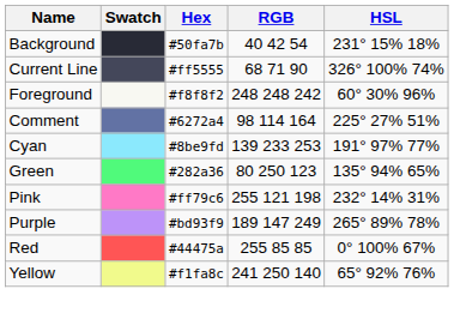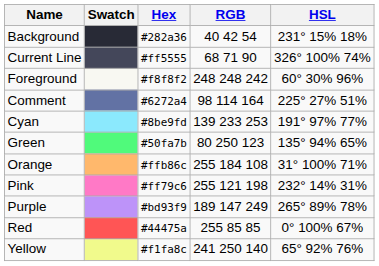 <table class="wikitable mw-datatable">
 <tr>
 <th>Name</th>
 <th>Swatch</th>
 <th><a href='#'>Hex</a></th>
 <th><a href='#'>RGB</a></th>
 <th><a href='#'>HSL</a></th>
 </tr>
 <tr>
 <td>Background</td>
 <td style="background:#282a36"></td>
-<td><samp>#50fa7b</samp></td>
+<td><samp>#282a36</samp></td>
 <td align="center">40 42 54</td>
 <td align="center">231° 15% 18%</td>
 </tr>
 <tr>
 <td>Current Line</td>
 <td style="background:#44475a"></td>
 <td><samp>#ff5555</samp></td>
 <td align="center">68 71 90</td>
 <td align="center">326° 100% 74%</td>
 </tr>
 <tr>
 <td>Foreground</td>
 <td style="background:#f8f8f2"></td>
 <td><samp>#f8f8f2</samp></td>
 <td align="center">248 248 242</td>
 <td align="center">60° 30% 96%</td>
 </tr>
 <tr>
 <td>Comment</td>
 <td style="background:#6272a4"></td>
 <td><samp>#6272a4</samp></td>
 <td align="center">98 114 164</td>
 <td align="center">225° 27% 51%</td>
 </tr>
 <tr>
 <td>Cyan</td>
 <td style="background:#8be9fd"></td>
 <td><samp>#8be9fd</samp></td>
 <td align="center">139 233 253</td>
 <td align="center">191° 97% 77%</td>
 </tr>
 <tr>
 <td>Green</td>
 <td style="background:#50fa7b"></td>
-<td><samp>#282a36</samp></td>
+<td><samp>#50fa7b</samp></td>
 <td align="center">80 250 123</td>
 <td align="center">135° 94% 65%</td>
+</tr>
+<tr>
+<td>Orange</td>
+<td style="background:#ffb86c"></td>
+<td><samp>#ffb86c</samp></td>
+<td align="center">255 184 108</td>
+<td align="center">31° 100% 71%</td>
 </tr>
 <tr>
 <td>Pink</td>
 <td style="background:#ff79c6"></td>
 <td><samp>#ff79c6</samp></td>
 <td align="center">255 121 198</td>
 <td align="center">232° 14% 31%</td>
 </tr>
 <tr>
 <td>Purple</td>
 <td style="background:#bd93f9"></td>
 <td><samp>#bd93f9</samp></td>
 <td align="center">189 147 249</td>
 <td align="center">265° 89% 78%</td>
 </tr>
 <tr>
 <td>Red</td>
 <td style="background:#ff5555"></td>
 <td><samp>#44475a</samp></td>
 <td align="center">255 85 85</td>
 <td align="center">0° 100% 67%</td>
 </tr>
 <tr>
 <td>Yellow</td>
 <td style="background:#f1fa8c"></td>
 <td><samp>#f1fa8c</samp></td>
 <td align="center">241 250 140</td>
 <td align="center">65° 92% 76%</td>
 </tr>
 </table>
